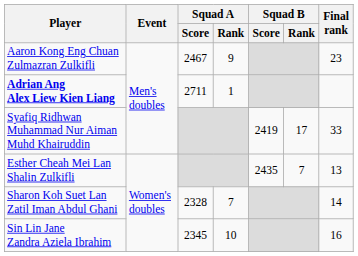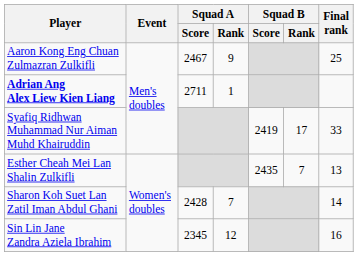 <table class="wikitable" width="70%" style="text-align:center; font-size:90%">
 <tr>
 <th rowspan=2 width="30%">Player</th>
 <th rowspan=2 width="7%">Event</th>
 <th colspan=2 width="10%">Squad A</th>
 <th colspan=2 width="10%">Squad B</th>
 <th rowspan=2 width="5%">Final rank</th>
 </tr>
 <tr>
 <th width="5%">Score</th>
 <th width="5%">Rank</th>
 <th width="5%">Score</th>
 <th width="5%">Rank</th>
 </tr>
 <tr>
 <td align=left><a href='#'>Aaron Kong Eng Chuan</a><br><a href='#'>Zulmazran Zulkifli</a></td>
 <td rowspan=3 align=left><a href='#'>Men's doubles</a></td>
 <td>2467</td>
 <td>9</td>
 <td bgcolor=#DCDCDC colspan=2></td>
-<td>23</td>
+<td>25</td>
 </tr>
 <tr>
 <td align=left><strong><a href='#'>Adrian Ang</a><br><a href='#'>Alex Liew Kien Liang</a></strong></td>
 <td>2711</td>
 <td>1</td>
 <td bgcolor=#DCDCDC colspan=2></td>
 <td></td>
 </tr>
 <tr>
 <td align=left><a href='#'>Syafiq Ridhwan</a><br><a href='#'>Muhammad Nur Aiman Muhd Khairuddin</a></td>
 <td bgcolor=#DCDCDC colspan=2></td>
 <td>2419</td>
 <td>17</td>
 <td>33</td>
 </tr>
 <tr>
 <td align=left><a href='#'>Esther Cheah Mei Lan</a><br><a href='#'>Shalin Zulkifli</a></td>
 <td rowspan=3 align=left><a href='#'>Women's doubles</a></td>
 <td bgcolor=#DCDCDC colspan=2></td>
 <td>2435</td>
 <td>7</td>
 <td>13</td>
 </tr>
 <tr>
 <td align=left><a href='#'>Sharon Koh Suet Lan</a><br><a href='#'>Zatil Iman Abdul Ghani</a></td>
-<td>2328</td>
+<td>2428</td>
 <td>7</td>
 <td bgcolor=#DCDCDC colspan=2></td>
 <td>14</td>
 </tr>
 <tr>
 <td align=left><a href='#'>Sin Lin Jane</a><br><a href='#'>Zandra Aziela Ibrahim</a></td>
 <td>2345</td>
-<td>10</td>
+<td>12</td>
 <td bgcolor=#DCDCDC colspan=2></td>
 <td>16</td>
 </tr>
 </table>
